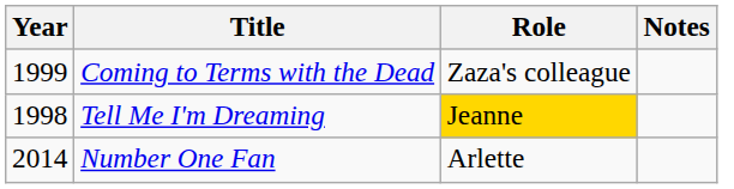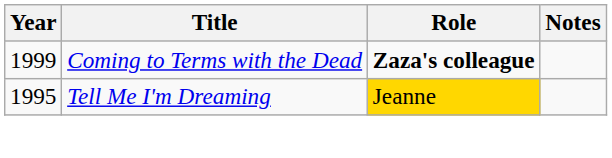 <table class="wikitable sortable">
 <tr>
 <th>Year</th>
 <th>Title</th>
 <th>Role</th>
 <th class="unsortable">Notes</th>
 </tr>
 <tr>
 <td>1999</td>
 <td><em><a href='#'>Coming to Terms with the Dead</a></em></td>
-<td>Zaza's colleague</td>
+<td><strong>Zaza's colleague</strong></td>
 <td></td>
 </tr>
 <tr>
-<td>1998</td>
+<td>1995</td>
 <td><em><a href='#'>Tell Me I'm Dreaming</a></em></td>
 <td style="background: gold;">Jeanne</td>
 <td></td>
 </tr>
-<tr>
-<td>2014</td>
-<td><em><a href='#'>Number One Fan</a></em></td>
-<td>Arlette</td>
-<td></td>
-</tr>
 </table>
